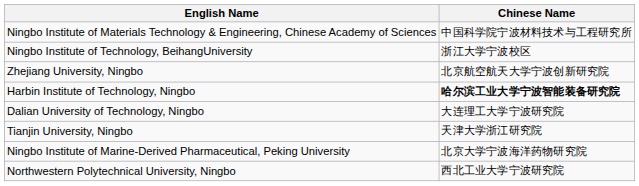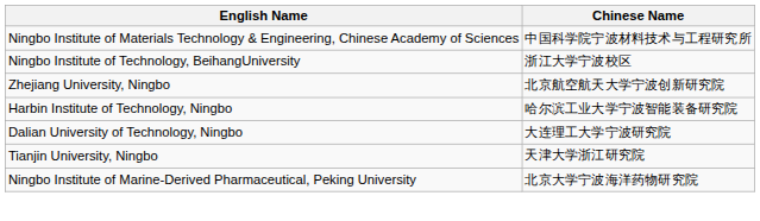 <table class="wikitable">
 <tr>
 <th>English Name</th>
 <th>Chinese Name</th>
 </tr>
 <tr>
 <td>Ningbo Institute of Materials Technology & Engineering, Chinese Academy of Sciences</td>
 <td>中国科学院宁波材料技术与工程研究所</td>
 </tr>
 <tr>
 <td>Ningbo Institute of Technology, BeihangUniversity</td>
 <td>浙江大学宁波校区</td>
 </tr>
 <tr>
 <td>Zhejiang University, Ningbo</td>
 <td>北京航空航天大学宁波创新研究院</td>
 </tr>
 <tr>
 <td>Harbin Institute of Technology, Ningbo</td>
-<td><strong>哈尔滨工业大学宁波智能装备研究院</strong></td>
+<td>哈尔滨工业大学宁波智能装备研究院</td>
 </tr>
 <tr>
 <td>Dalian University of Technology, Ningbo</td>
 <td>大连理工大学宁波研究院</td>
 </tr>
 <tr>
 <td>Tianjin University, Ningbo</td>
 <td>天津大学浙江研究院</td>
 </tr>
 <tr>
 <td>Ningbo Institute of Marine-Derived Pharmaceutical, Peking University</td>
 <td>北京大学宁波海洋药物研究院</td>
 </tr>
-<tr>
-<td>Northwestern Polytechnical University, Ningbo</td>
-<td>西北工业大学宁波研究院</td>
-</tr>
 </table>
